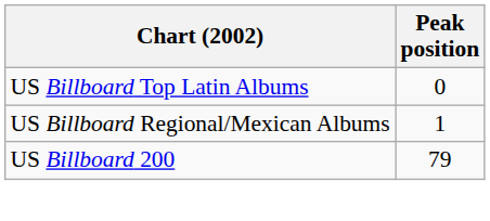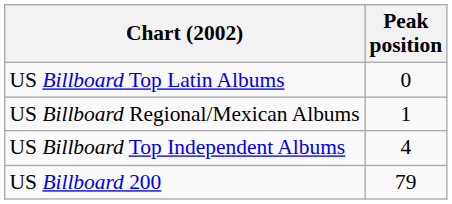 <table class="wikitable">
 <tr>
 <th align="left">Chart (2002)</th>
 <th align="left">Peak<br>position</th>
 </tr>
 <tr>
 <td align="left">US <a href='#'><em>Billboard</em> Top Latin Albums</a></td>
 <td align="center">0</td>
 </tr>
 <tr>
 <td align="left">US <em>Billboard</em> Regional/Mexican Albums</td>
 <td align="center">1</td>
 </tr>
 <tr>
+<td align="left">US <em>Billboard</em> <a href='#'>Top Independent Albums</a></td>
+<td align="center">4</td>
+</tr>
+<tr>
 <td align="left">US <a href='#'><em>Billboard</em> 200</a></td>
 <td align="center">79</td>
 </tr>
 </table>
